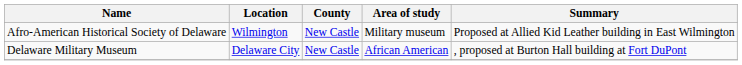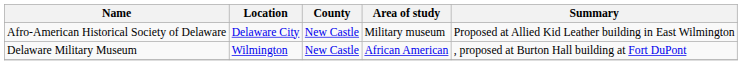 <table class="wikitable sortable">
 <tr>
 <th>Name</th>
 <th>Location</th>
 <th>County</th>
 <th>Area of study</th>
 <th>Summary</th>
 </tr>
 <tr>
 <td>Afro-American Historical Society of Delaware</td>
-<td><a href='#'>Wilmington</a></td>
+<td><a href='#'>Delaware City</a></td>
 <td><a href='#'>New Castle</a></td>
 <td>Military museum</td>
 <td>Proposed at Allied Kid Leather building in East Wilmington</td>
 </tr>
 <tr>
 <td>Delaware Military Museum</td>
-<td><a href='#'>Delaware City</a></td>
+<td><a href='#'>Wilmington</a></td>
 <td><a href='#'>New Castle</a></td>
 <td><a href='#'>African American</a></td>
 <td>, proposed at Burton Hall building at <a href='#'>Fort DuPont</a></td>
 </tr>
 <tr>
 </tr>
 </table>
